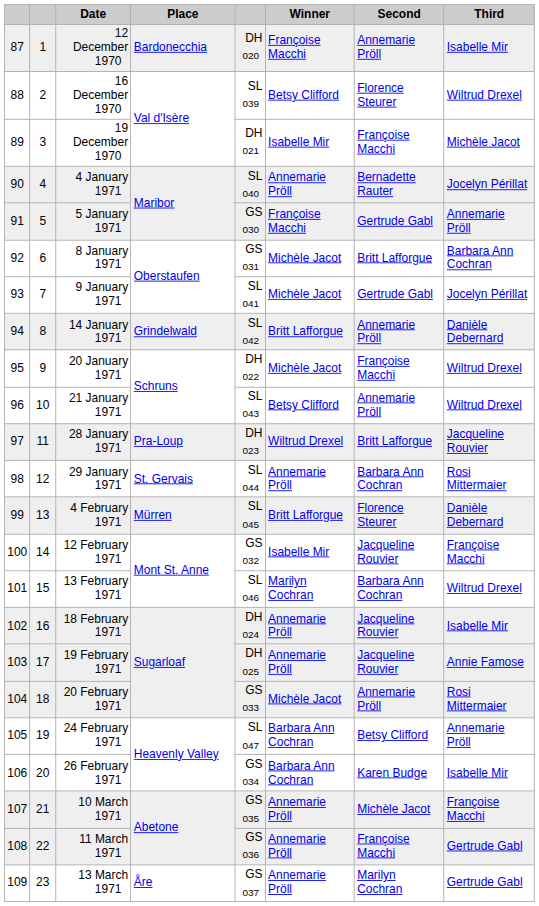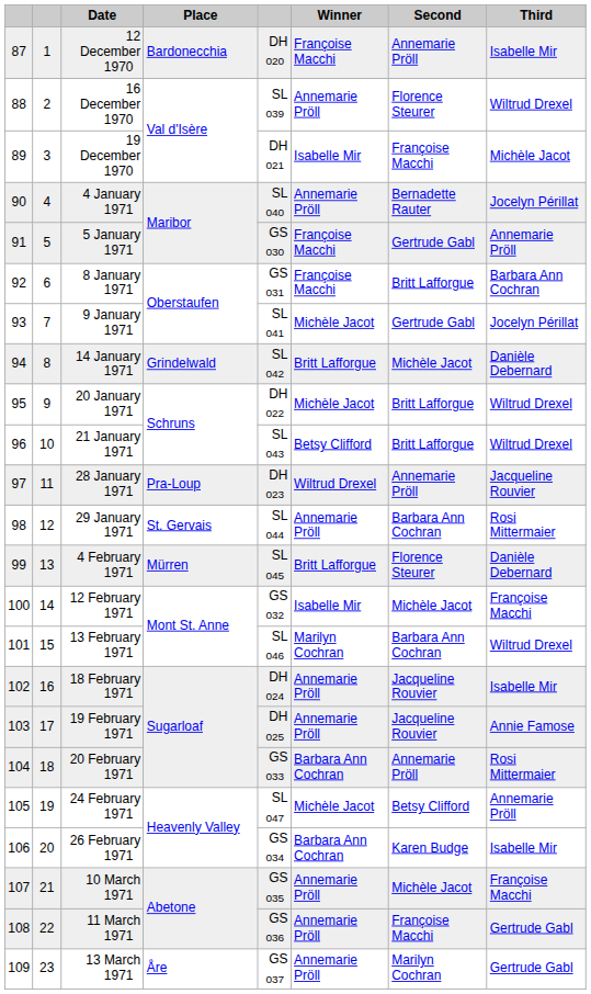 <table class="wikitable plainrowheaders" style="background:#fff; font-size:86%; line-height:16px; border:grey solid 1px; border-collapse:collapse;">
 <tr style="background:#ccc; text-align:center;">
 <td align="center" width="13"></td>
 <td align="center" width="40"></td>
 <td align="center" width="120"><strong>Date</strong></td>
 <td align="center" width="180"><strong>Place</strong></td>
 <td align="center" width="42"></td>
 <td align="center" width="165"><strong>Winner</strong></td>
 <td align="center" width="165"><strong>Second</strong></td>
 <td align="center" width="165"><strong>Third</strong></td>
 </tr>
 <tr bgcolor="#EFEFEF">
 <td align=center>87</td>
 <td align=center>1</td>
 <td align=right>12 December 1970  </td>
 <td> <a href='#'>Bardonecchia</a></td>
 <td align=right>DH <sub>020</sub> </td>
 <td> <a href='#'>Françoise Macchi</a></td>
 <td> <a href='#'>Annemarie Pröll</a></td>
 <td> <a href='#'>Isabelle Mir</a></td>
 </tr>
 <tr>
 <td align=center>88</td>
 <td align=center>2</td>
 <td align=right>16 December 1970  </td>
 <td rowspan=2> <a href='#'>Val d'Isère</a></td>
 <td align=right>SL <sub>039</sub> </td>
-<td> <a href='#'>Betsy Clifford</a></td>
+<td> <a href='#'>Annemarie Pröll</a></td>
 <td> <a href='#'>Florence Steurer</a></td>
 <td> <a href='#'>Wiltrud Drexel</a></td>
 </tr>
 <tr>
 <td align=center>89</td>
 <td align=center>3</td>
 <td align=right>19 December 1970  </td>
 <td align=right>DH <sub>021</sub> </td>
 <td> <a href='#'>Isabelle Mir</a></td>
 <td> <a href='#'>Françoise Macchi</a></td>
 <td> <a href='#'>Michèle Jacot</a></td>
 </tr>
 <tr bgcolor="#EFEFEF">
 <td align=center>90</td>
 <td align=center>4</td>
 <td align=right>4 January 1971  </td>
 <td rowspan=2> <a href='#'>Maribor</a></td>
 <td align=right>SL <sub>040</sub> </td>
 <td> <a href='#'>Annemarie Pröll</a></td>
 <td> <a href='#'>Bernadette Rauter</a></td>
 <td> <a href='#'>Jocelyn Périllat</a></td>
 </tr>
 <tr bgcolor="#EFEFEF">
 <td align=center>91</td>
 <td align=center>5</td>
 <td align=right>5 January 1971  </td>
 <td align=right>GS <sub>030</sub> </td>
 <td> <a href='#'>Françoise Macchi</a></td>
 <td> <a href='#'>Gertrude Gabl</a></td>
 <td> <a href='#'>Annemarie Pröll</a></td>
 </tr>
 <tr>
 <td align=center>92</td>
 <td align=center>6</td>
 <td align=right>8 January 1971  </td>
 <td rowspan=2> <a href='#'>Oberstaufen</a></td>
 <td align=right>GS <sub>031</sub> </td>
-<td> <a href='#'>Michèle Jacot</a></td>
+<td> <a href='#'>Françoise Macchi</a></td>
 <td> <a href='#'>Britt Lafforgue</a></td>
 <td> <a href='#'>Barbara Ann Cochran</a></td>
 </tr>
 <tr>
 <td align=center>93</td>
 <td align=center>7</td>
 <td align=right>9 January 1971  </td>
 <td align=right>SL <sub>041</sub> </td>
 <td> <a href='#'>Michèle Jacot</a></td>
 <td> <a href='#'>Gertrude Gabl</a></td>
 <td> <a href='#'>Jocelyn Périllat</a></td>
 </tr>
 <tr bgcolor="#EFEFEF">
 <td align=center>94</td>
 <td align=center>8</td>
 <td align=right>14 January 1971  </td>
 <td> <a href='#'>Grindelwald</a></td>
 <td align=right>SL <sub>042</sub> </td>
 <td> <a href='#'>Britt Lafforgue</a></td>
-<td> <a href='#'>Annemarie Pröll</a></td>
+<td> <a href='#'>Michèle Jacot</a></td>
 <td> <a href='#'>Danièle Debernard</a></td>
 </tr>
 <tr>
 <td align=center>95</td>
 <td align=center>9</td>
 <td align=right>20 January 1971  </td>
 <td rowspan=2> <a href='#'>Schruns</a></td>
 <td align=right>DH <sub>022</sub> </td>
 <td> <a href='#'>Michèle Jacot</a></td>
-<td> <a href='#'>Françoise Macchi</a></td>
+<td> <a href='#'>Britt Lafforgue</a></td>
 <td> <a href='#'>Wiltrud Drexel</a></td>
 </tr>
 <tr>
 <td align=center>96</td>
 <td align=center>10</td>
 <td align=right>21 January 1971  </td>
 <td align=right>SL <sub>043</sub> </td>
 <td> <a href='#'>Betsy Clifford</a></td>
-<td> <a href='#'>Annemarie Pröll</a></td>
+<td> <a href='#'>Britt Lafforgue</a></td>
 <td> <a href='#'>Wiltrud Drexel</a></td>
 </tr>
 <tr bgcolor="#EFEFEF">
 <td align=center>97</td>
 <td align=center>11</td>
 <td align=right>28 January 1971  </td>
 <td> <a href='#'>Pra-Loup</a></td>
 <td align=right>DH <sub>023</sub> </td>
 <td> <a href='#'>Wiltrud Drexel</a></td>
-<td> <a href='#'>Britt Lafforgue</a></td>
+<td> <a href='#'>Annemarie Pröll</a></td>
 <td> <a href='#'>Jacqueline Rouvier</a></td>
 </tr>
 <tr>
 <td align=center>98</td>
 <td align=center>12</td>
 <td align=right>29 January 1971  </td>
 <td> <a href='#'>St. Gervais</a></td>
 <td align=right>SL <sub>044</sub> </td>
 <td> <a href='#'>Annemarie Pröll</a></td>
 <td> <a href='#'>Barbara Ann Cochran</a></td>
 <td> <a href='#'>Rosi Mittermaier</a></td>
 </tr>
 <tr bgcolor="#EFEFEF">
 <td align=center>99</td>
 <td align=center>13</td>
 <td align=right>4 February 1971  </td>
 <td> <a href='#'>Mürren</a></td>
 <td align=right>SL <sub>045</sub> </td>
 <td> <a href='#'>Britt Lafforgue</a></td>
 <td> <a href='#'>Florence Steurer</a></td>
 <td> <a href='#'>Danièle Debernard</a></td>
 </tr>
 <tr>
 <td align=center>100</td>
 <td align=center>14</td>
 <td align=right>12 February 1971  </td>
 <td rowspan=2> <a href='#'>Mont St. Anne</a></td>
 <td align=right>GS <sub>032</sub> </td>
 <td> <a href='#'>Isabelle Mir</a></td>
-<td> <a href='#'>Jacqueline Rouvier</a></td>
+<td> <a href='#'>Michèle Jacot</a></td>
 <td> <a href='#'>Françoise Macchi</a></td>
 </tr>
 <tr>
 <td align=center>101</td>
 <td align=center>15</td>
 <td align=right>13 February 1971  </td>
 <td align=right>SL <sub>046</sub> </td>
 <td> <a href='#'>Marilyn Cochran</a></td>
 <td> <a href='#'>Barbara Ann Cochran</a></td>
 <td> <a href='#'>Wiltrud Drexel</a></td>
 </tr>
 <tr bgcolor="#EFEFEF">
 <td align=center>102</td>
 <td align=center>16</td>
 <td align=right>18 February 1971  </td>
 <td rowspan=3> <a href='#'>Sugarloaf</a></td>
 <td align=right>DH <sub>024</sub> </td>
 <td> <a href='#'>Annemarie Pröll</a></td>
 <td> <a href='#'>Jacqueline Rouvier</a></td>
 <td> <a href='#'>Isabelle Mir</a></td>
 </tr>
 <tr bgcolor="#EFEFEF">
 <td align=center>103</td>
 <td align=center>17</td>
 <td align=right>19 February 1971  </td>
 <td align=right>DH <sub>025</sub> </td>
 <td> <a href='#'>Annemarie Pröll</a></td>
 <td> <a href='#'>Jacqueline Rouvier</a></td>
 <td> <a href='#'>Annie Famose</a></td>
 </tr>
 <tr bgcolor="#EFEFEF">
 <td align=center>104</td>
 <td align=center>18</td>
 <td align=right>20 February 1971  </td>
 <td align=right>GS <sub>033</sub> </td>
-<td> <a href='#'>Michèle Jacot</a></td>
+<td> <a href='#'>Barbara Ann Cochran</a></td>
 <td> <a href='#'>Annemarie Pröll</a></td>
 <td> <a href='#'>Rosi Mittermaier</a></td>
 </tr>
 <tr>
 <td align=center>105</td>
 <td align=center>19</td>
 <td align=right>24 February 1971  </td>
 <td rowspan=2> <a href='#'>Heavenly Valley</a></td>
 <td align=right>SL <sub>047</sub> </td>
-<td> <a href='#'>Barbara Ann Cochran</a></td>
+<td> <a href='#'>Michèle Jacot</a></td>
 <td> <a href='#'>Betsy Clifford</a></td>
 <td> <a href='#'>Annemarie Pröll</a></td>
 </tr>
 <tr>
 <td align=center>106</td>
 <td align=center>20</td>
 <td align=right>26 February 1971  </td>
 <td align=right>GS <sub>034</sub> </td>
 <td> <a href='#'>Barbara Ann Cochran</a></td>
 <td> <a href='#'>Karen Budge</a></td>
 <td> <a href='#'>Isabelle Mir</a></td>
 </tr>
 <tr bgcolor="#EFEFEF">
 <td align=center>107</td>
 <td align=center>21</td>
 <td align=right>10 March 1971  </td>
 <td rowspan=2> <a href='#'>Abetone</a></td>
 <td align=right>GS <sub>035</sub> </td>
 <td> <a href='#'>Annemarie Pröll</a></td>
 <td> <a href='#'>Michèle Jacot</a></td>
 <td> <a href='#'>Françoise Macchi</a></td>
 </tr>
 <tr bgcolor="#EFEFEF">
 <td align=center>108</td>
 <td align=center>22</td>
 <td align=right>11 March 1971  </td>
 <td align=right>GS <sub>036</sub> </td>
 <td> <a href='#'>Annemarie Pröll</a></td>
 <td> <a href='#'>Françoise Macchi</a></td>
 <td> <a href='#'>Gertrude Gabl</a></td>
 </tr>
 <tr>
 <td align=center>109</td>
 <td align=center>23</td>
 <td align=right>13 March 1971  </td>
 <td> <a href='#'>Åre</a></td>
 <td align=right>GS <sub>037</sub> </td>
 <td> <a href='#'>Annemarie Pröll</a></td>
 <td> <a href='#'>Marilyn Cochran</a></td>
 <td> <a href='#'>Gertrude Gabl</a></td>
 </tr>
 </table>
